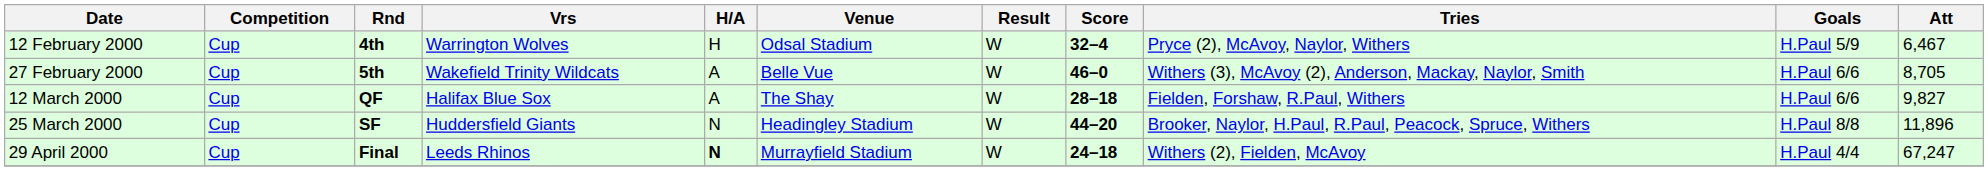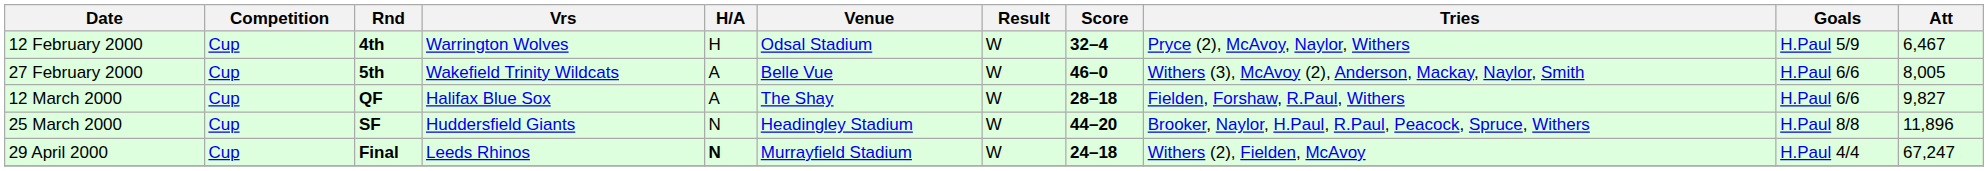 <table class="wikitable" style="font-size:85%;" width="100%">
 <tr>
 <th>Date</th>
 <th>Competition</th>
 <th>Rnd</th>
 <th>Vrs</th>
 <th>H/A</th>
 <th>Venue</th>
 <th>Result</th>
 <th>Score</th>
 <th>Tries</th>
 <th>Goals</th>
 <th>Att</th>
 </tr>
 <tr style="background:#ddffdd;" width=20|>
 <td>12 February 2000</td>
 <td><a href='#'>Cup</a></td>
 <td><strong>4th</strong></td>
 <td><a href='#'>Warrington Wolves</a></td>
 <td>H</td>
 <td><a href='#'>Odsal Stadium</a></td>
 <td>W</td>
 <td><strong>32–4</strong></td>
 <td><a href='#'>Pryce</a> (2), <a href='#'>McAvoy</a>, <a href='#'>Naylor</a>, <a href='#'>Withers</a></td>
 <td><a href='#'>H.Paul</a> 5/9</td>
 <td>6,467</td>
 </tr>
 <tr style="background:#ddffdd;" width=20|>
 <td>27 February 2000</td>
 <td><a href='#'>Cup</a></td>
 <td><strong>5th</strong></td>
 <td><a href='#'>Wakefield Trinity Wildcats</a></td>
 <td>A</td>
 <td><a href='#'>Belle Vue</a></td>
 <td>W</td>
 <td><strong>46–0</strong></td>
 <td><a href='#'>Withers</a> (3), <a href='#'>McAvoy</a> (2), <a href='#'>Anderson</a>, <a href='#'>Mackay</a>, <a href='#'>Naylor</a>, <a href='#'>Smith</a></td>
 <td><a href='#'>H.Paul</a> 6/6</td>
-<td>8,705</td>
+<td>8,005</td>
 </tr>
 <tr style="background:#ddffdd;" width=20|>
 <td>12 March 2000</td>
 <td><a href='#'>Cup</a></td>
 <td><strong>QF</strong></td>
 <td><a href='#'>Halifax Blue Sox</a></td>
 <td>A</td>
 <td><a href='#'>The Shay</a></td>
 <td>W</td>
 <td><strong>28–18</strong></td>
 <td><a href='#'>Fielden</a>, <a href='#'>Forshaw</a>, <a href='#'>R.Paul</a>, <a href='#'>Withers</a></td>
 <td><a href='#'>H.Paul</a> 6/6</td>
 <td>9,827</td>
 </tr>
 <tr style="background:#ddffdd;" width=20|>
 <td>25 March 2000</td>
 <td><a href='#'>Cup</a></td>
 <td><strong>SF</strong></td>
 <td><a href='#'>Huddersfield Giants</a></td>
 <td>N</td>
 <td><a href='#'>Headingley Stadium</a></td>
 <td>W</td>
 <td><strong>44–20</strong></td>
 <td><a href='#'>Brooker</a>, <a href='#'>Naylor</a>, <a href='#'>H.Paul</a>, <a href='#'>R.Paul</a>, <a href='#'>Peacock</a>, <a href='#'>Spruce</a>, <a href='#'>Withers</a></td>
 <td><a href='#'>H.Paul</a> 8/8</td>
 <td>11,896</td>
 </tr>
 <tr style="background:#ddffdd;" width=20|>
 <td>29 April 2000</td>
 <td><a href='#'>Cup</a></td>
 <td><strong>Final</strong></td>
 <td><a href='#'>Leeds Rhinos</a></td>
 <td><strong>N</strong></td>
 <td><a href='#'>Murrayfield Stadium</a></td>
 <td>W</td>
 <td><strong>24–18</strong></td>
 <td><a href='#'>Withers</a> (2), <a href='#'>Fielden</a>, <a href='#'>McAvoy</a></td>
 <td><a href='#'>H.Paul</a> 4/4</td>
 <td>67,247</td>
 </tr>
 <tr>
 </tr>
 </table>
